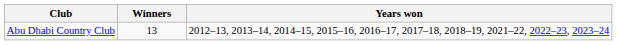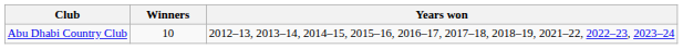 <table class="wikitable sortable" style="font-size:90%;">
 <tr>
 <th style="min-width:10em">Club</th>
 <th style="min-width: 6em">Winners</th>
 <th class="unsortable" style="min-width:10em">Years won</th>
 </tr>
 <tr>
 <td><a href='#'>Abu Dhabi Country Club</a></td>
-<td align=center>13</td>
+<td align=center>10</td>
 <td>2012–13, 2013–14, 2014–15, 2015–16, 2016–17, 2017–18, 2018–19, 2021–22, <a href='#'>2022–23</a>, <a href='#'>2023–24</a></td>
 </tr>
 </table>
